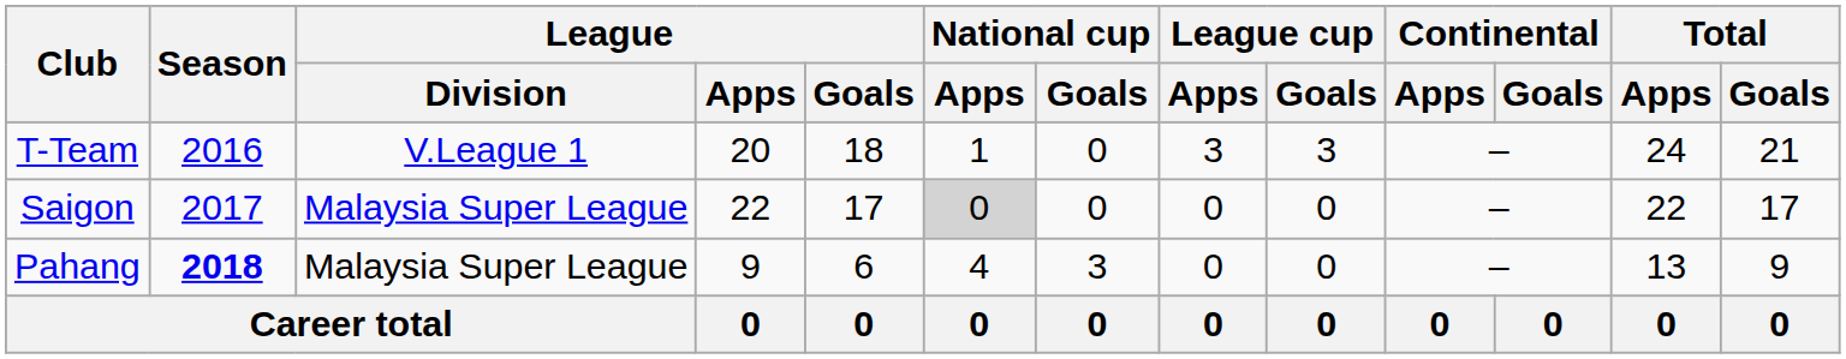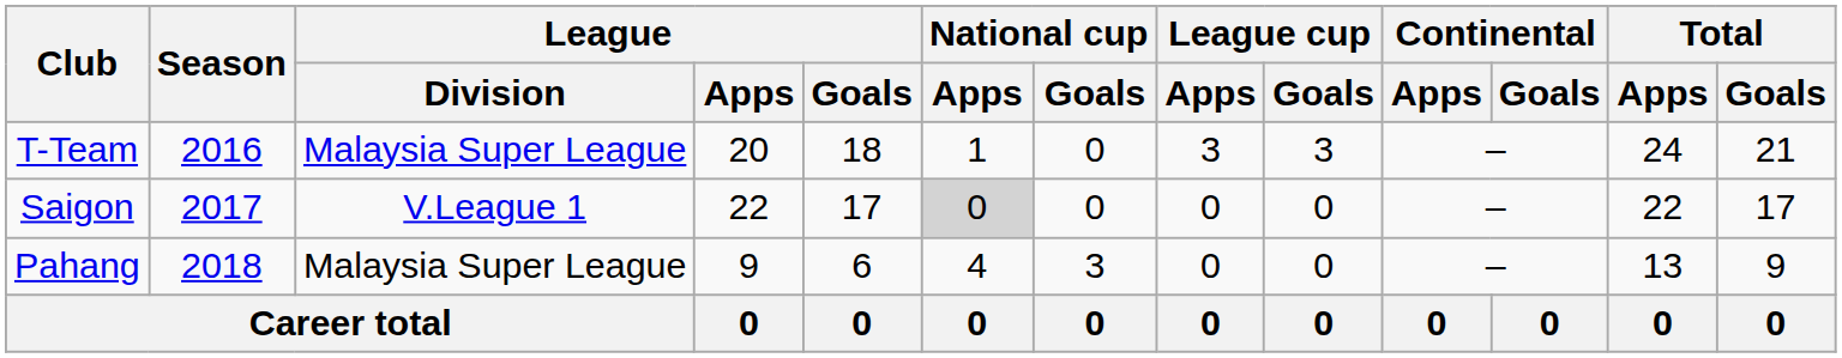 <table class=wikitable style="text-align:center">
 <tr>
 <th rowspan="2">Club</th>
 <th rowspan="2">Season</th>
 <th colspan="3">League</th>
 <th colspan="2">National cup</th>
 <th colspan="2">League cup</th>
 <th colspan="2">Continental</th>
 <th colspan="2">Total</th>
 </tr>
 <tr>
 <th>Division</th>
 <th>Apps</th>
 <th>Goals</th>
 <th>Apps</th>
 <th>Goals</th>
 <th>Apps</th>
 <th>Goals</th>
 <th>Apps</th>
 <th>Goals</th>
 <th>Apps</th>
 <th>Goals</th>
 </tr>
 <tr>
 <td><a href='#'>T-Team</a></td>
 <td><a href='#'>2016</a></td>
-<td><a href='#'>V.League 1</a></td>
+<td><a href='#'>Malaysia Super League</a></td>
 <td>20</td>
 <td>18</td>
 <td>1</td>
 <td>0</td>
 <td>3</td>
 <td>3</td>
 <td colspan="2">–</td>
 <td>24</td>
 <td>21</td>
 </tr>
 <tr>
 <td><a href='#'>Saigon</a></td>
 <td><a href='#'>2017</a></td>
-<td><a href='#'>Malaysia Super League</a></td>
+<td><a href='#'>V.League 1</a></td>
 <td>22</td>
 <td>17</td>
 <td style="background: lightgrey;">0</td>
 <td>0</td>
 <td>0</td>
 <td>0</td>
 <td colspan="2">–</td>
 <td>22</td>
 <td>17</td>
 </tr>
 <tr>
 <td><a href='#'>Pahang</a></td>
-<td><strong><a href='#'>2018</a></strong></td>
+<td><a href='#'>2018</a></td>
 <td>Malaysia Super League</td>
 <td>9</td>
 <td>6</td>
 <td>4</td>
 <td>3</td>
 <td>0</td>
 <td>0</td>
 <td colspan="2">–</td>
 <td>13</td>
 <td>9</td>
 </tr>
 <tr>
 <th colspan="3">Career total</th>
 <th>0</th>
 <th>0</th>
 <th>0</th>
 <th>0</th>
 <th>0</th>
 <th>0</th>
 <th>0</th>
 <th>0</th>
 <th>0</th>
 <th>0</th>
 </tr>
 </table>
